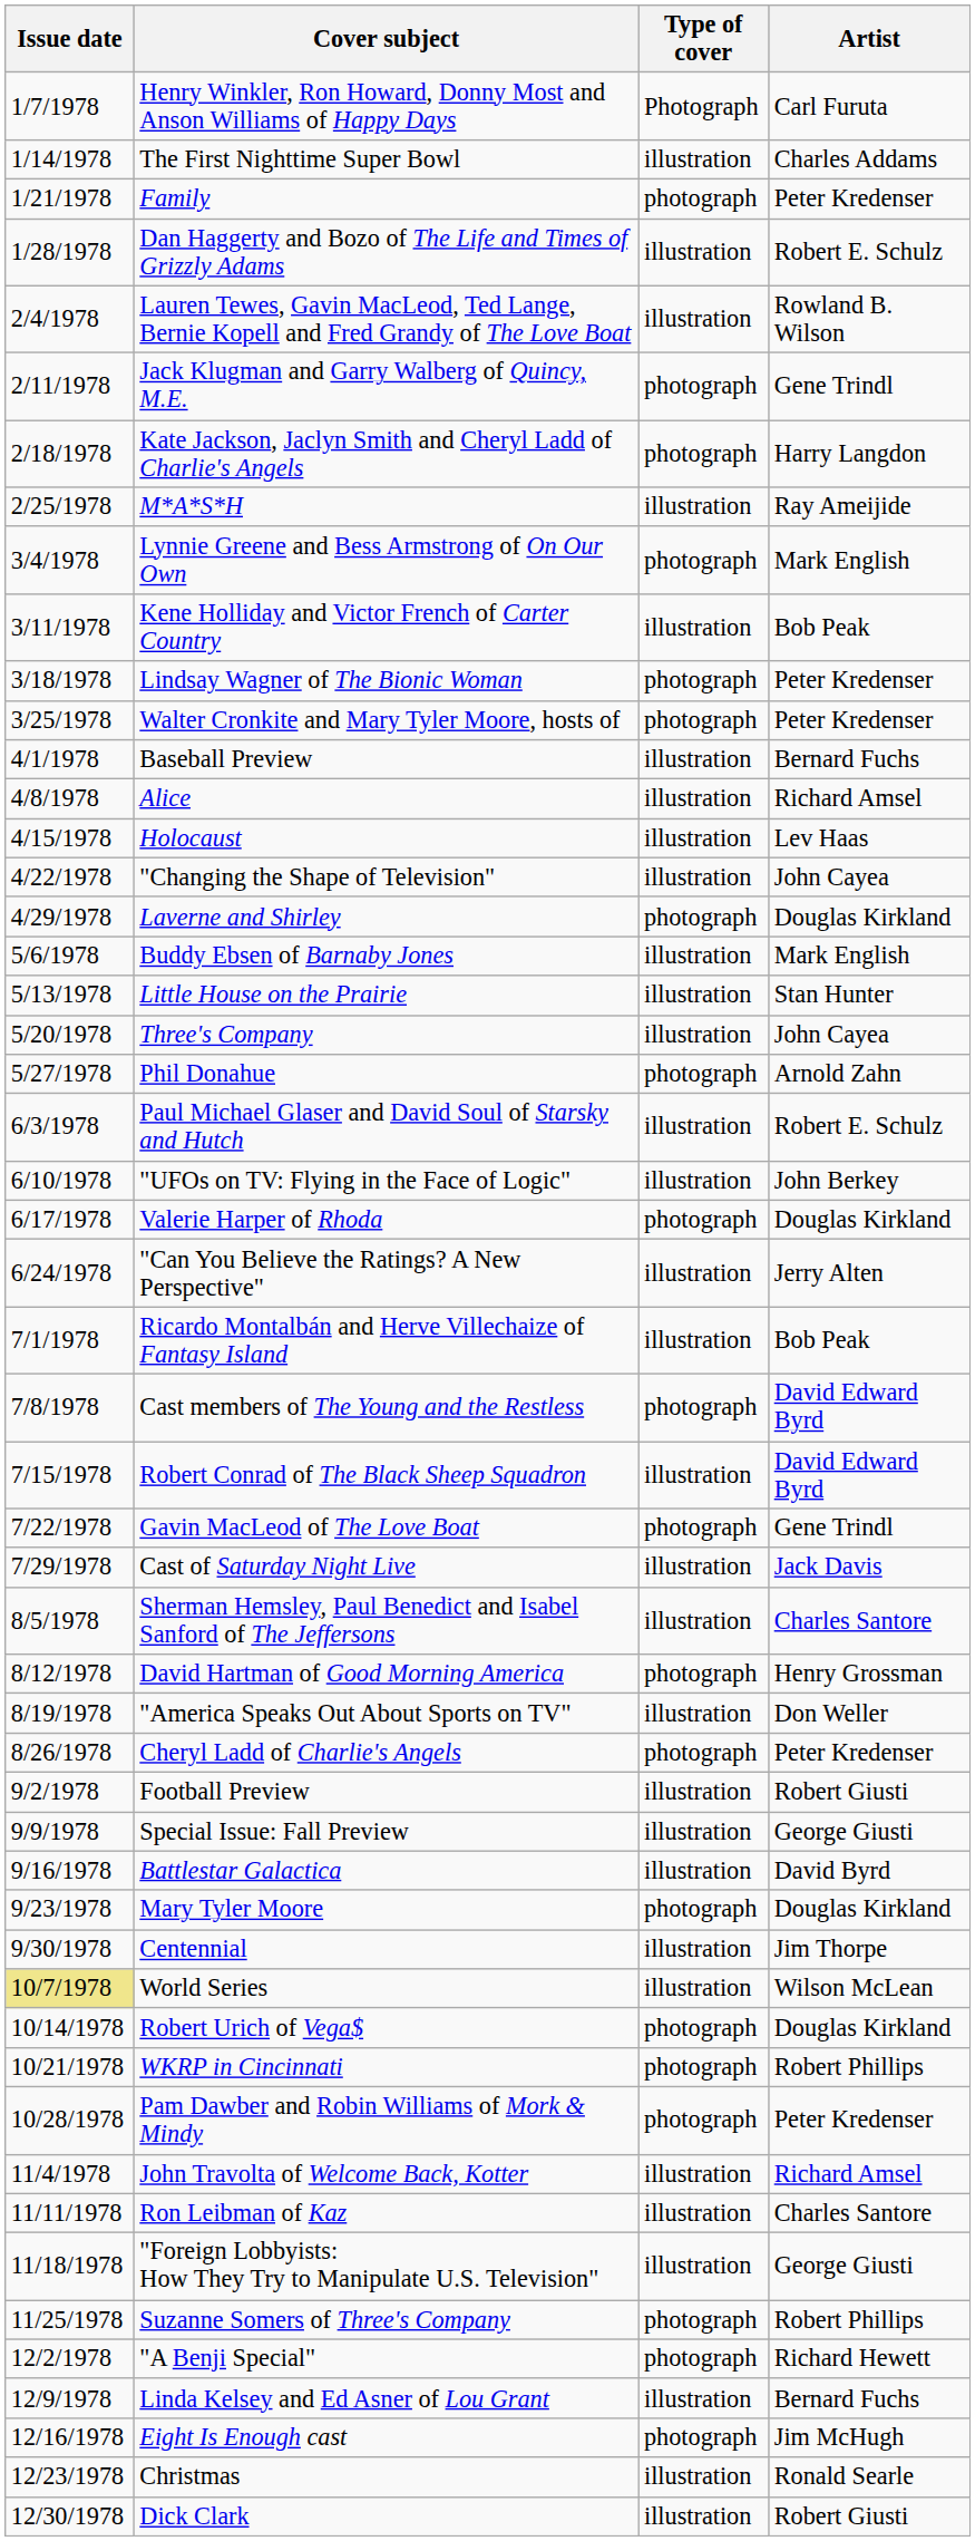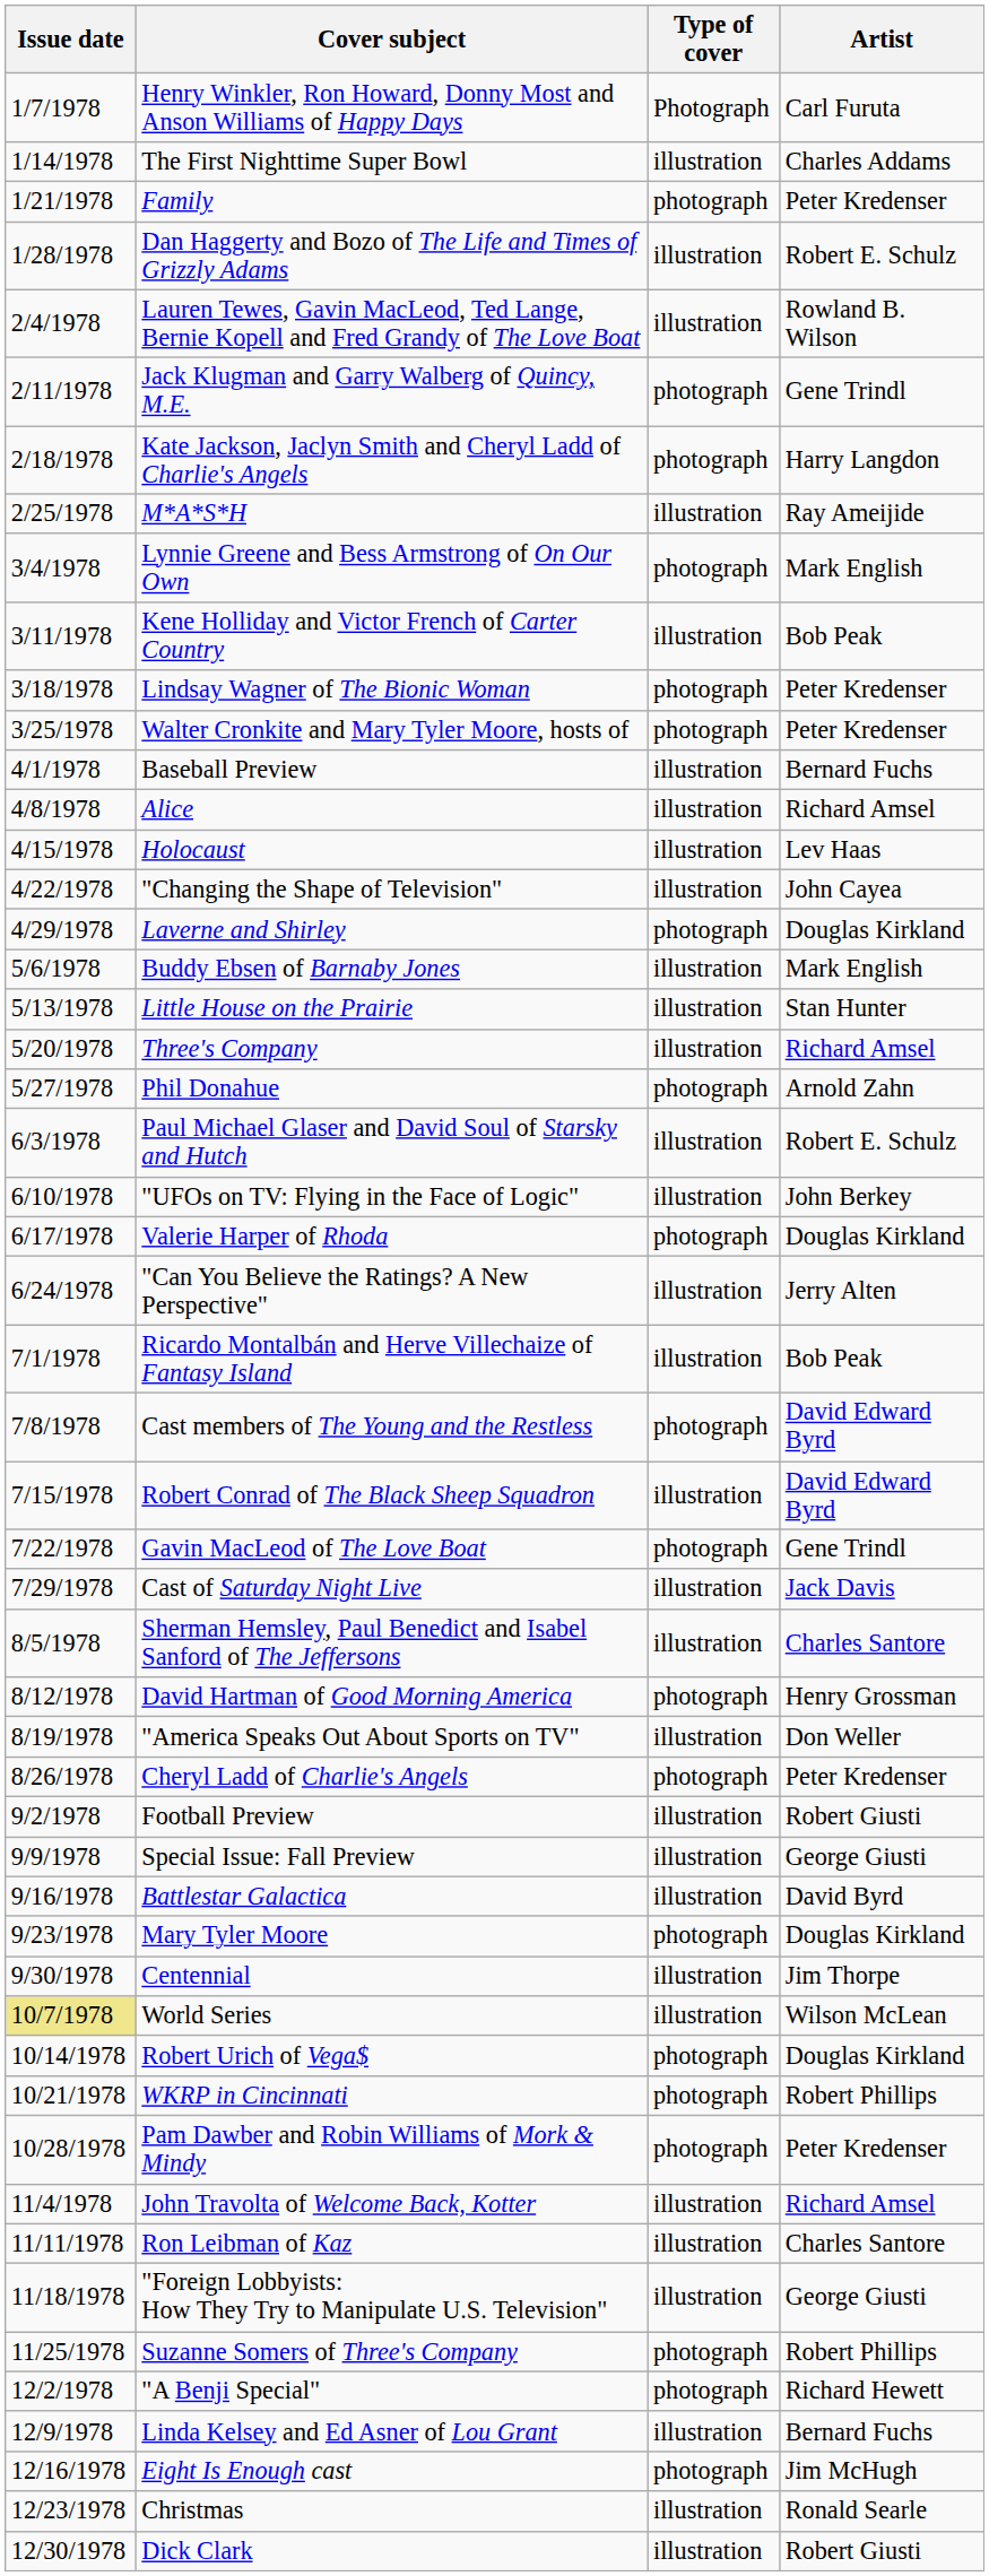 <table class="wikitable sortable" width=100% style="font-size:100%;">
 <tr>
 <th width=10%>Issue date</th>
 <th width=50%>Cover subject</th>
 <th width=10%>Type of cover</th>
 <th width=20%>Artist</th>
 </tr>
 <tr>
 <td>1/7/1978</td>
 <td><a href='#'>Henry Winkler</a>, <a href='#'>Ron Howard</a>, <a href='#'>Donny Most</a> and <a href='#'>Anson Williams</a> of <em><a href='#'>Happy Days</a></em></td>
 <td>Photograph</td>
 <td>Carl Furuta</td>
 </tr>
 <tr>
 <td>1/14/1978</td>
 <td>The First Nighttime Super Bowl</td>
 <td>illustration</td>
 <td>Charles Addams</td>
 </tr>
 <tr>
 <td>1/21/1978</td>
 <td><em><a href='#'>Family</a></em></td>
 <td>photograph</td>
 <td>Peter Kredenser</td>
 </tr>
 <tr>
 <td>1/28/1978</td>
 <td><a href='#'>Dan Haggerty</a> and Bozo of <em><a href='#'>The Life and Times of Grizzly Adams</a></em></td>
 <td>illustration</td>
 <td>Robert E. Schulz</td>
 </tr>
 <tr>
 <td>2/4/1978</td>
 <td><a href='#'>Lauren Tewes</a>, <a href='#'>Gavin MacLeod</a>, <a href='#'>Ted Lange</a>, <a href='#'>Bernie Kopell</a> and <a href='#'>Fred Grandy</a> of <em><a href='#'>The Love Boat</a></em></td>
 <td>illustration</td>
 <td>Rowland B. Wilson</td>
 </tr>
 <tr>
 <td>2/11/1978</td>
 <td><a href='#'>Jack Klugman</a> and <a href='#'>Garry Walberg</a> of <em><a href='#'>Quincy, M.E.</a></em></td>
 <td>photograph</td>
 <td>Gene Trindl</td>
 </tr>
 <tr>
 <td>2/18/1978</td>
 <td><a href='#'>Kate Jackson</a>, <a href='#'>Jaclyn Smith</a> and <a href='#'>Cheryl Ladd</a> of <em><a href='#'>Charlie's Angels</a></em></td>
 <td>photograph</td>
 <td>Harry Langdon</td>
 </tr>
 <tr>
 <td>2/25/1978</td>
 <td><em><a href='#'>M*A*S*H</a></em></td>
 <td>illustration</td>
 <td>Ray Ameijide</td>
 </tr>
 <tr>
 <td>3/4/1978</td>
 <td><a href='#'>Lynnie Greene</a> and <a href='#'>Bess Armstrong</a> of <em><a href='#'>On Our Own</a></em></td>
 <td>photograph</td>
 <td>Mark English</td>
 </tr>
 <tr>
 <td>3/11/1978</td>
 <td><a href='#'>Kene Holliday</a> and <a href='#'>Victor French</a> of <em><a href='#'>Carter Country</a></em></td>
 <td>illustration</td>
 <td>Bob Peak</td>
 </tr>
 <tr>
 <td>3/18/1978</td>
 <td><a href='#'>Lindsay Wagner</a> of <em><a href='#'>The Bionic Woman</a></em></td>
 <td>photograph</td>
 <td>Peter Kredenser</td>
 </tr>
 <tr>
 <td>3/25/1978</td>
 <td><a href='#'>Walter Cronkite</a> and <a href='#'>Mary Tyler Moore</a>, hosts of <em></em></td>
 <td>photograph</td>
 <td>Peter Kredenser</td>
 </tr>
 <tr>
 <td>4/1/1978</td>
 <td>Baseball Preview</td>
 <td>illustration</td>
 <td>Bernard Fuchs</td>
 </tr>
 <tr>
 <td>4/8/1978</td>
 <td><em><a href='#'>Alice</a></em></td>
 <td>illustration</td>
 <td>Richard Amsel</td>
 </tr>
 <tr>
 <td>4/15/1978</td>
 <td><em><a href='#'>Holocaust</a></em></td>
 <td>illustration</td>
 <td>Lev Haas</td>
 </tr>
 <tr>
 <td>4/22/1978</td>
 <td>"Changing the Shape of Television"</td>
 <td>illustration</td>
 <td>John Cayea</td>
 </tr>
 <tr>
 <td>4/29/1978</td>
 <td><em><a href='#'>Laverne and Shirley</a></em></td>
 <td>photograph</td>
 <td>Douglas Kirkland</td>
 </tr>
 <tr>
 <td>5/6/1978</td>
 <td><a href='#'>Buddy Ebsen</a> of <em><a href='#'>Barnaby Jones</a></em></td>
 <td>illustration</td>
 <td>Mark English</td>
 </tr>
 <tr>
 <td>5/13/1978</td>
 <td><em><a href='#'>Little House on the Prairie</a></em></td>
 <td>illustration</td>
 <td>Stan Hunter</td>
 </tr>
 <tr>
 <td>5/20/1978</td>
 <td><em><a href='#'>Three's Company</a></em></td>
 <td>illustration</td>
-<td>John Cayea</td>
+<td><a href='#'>Richard Amsel</a></td>
 </tr>
 <tr>
 <td>5/27/1978</td>
 <td><a href='#'>Phil Donahue</a></td>
 <td>photograph</td>
 <td>Arnold Zahn</td>
 </tr>
 <tr>
 <td>6/3/1978</td>
 <td><a href='#'>Paul Michael Glaser</a> and <a href='#'>David Soul</a> of <em><a href='#'>Starsky and Hutch</a></em></td>
 <td>illustration</td>
 <td>Robert E. Schulz</td>
 </tr>
 <tr>
 <td>6/10/1978</td>
 <td>"UFOs on TV: Flying in the Face of Logic"</td>
 <td>illustration</td>
 <td>John Berkey</td>
 </tr>
 <tr>
 <td>6/17/1978</td>
 <td><a href='#'>Valerie Harper</a> of <em><a href='#'>Rhoda</a></em></td>
 <td>photograph</td>
 <td>Douglas Kirkland</td>
 </tr>
 <tr>
 <td>6/24/1978</td>
 <td>"Can You Believe the Ratings? A New Perspective"</td>
 <td>illustration</td>
 <td>Jerry Alten</td>
 </tr>
 <tr>
 <td>7/1/1978</td>
 <td><a href='#'>Ricardo Montalbán</a> and <a href='#'>Herve Villechaize</a> of <em><a href='#'>Fantasy Island</a></em></td>
 <td>illustration</td>
 <td>Bob Peak</td>
 </tr>
 <tr>
 <td>7/8/1978</td>
 <td>Cast members of <em><a href='#'>The Young and the Restless</a></em></td>
 <td>photograph</td>
 <td><a href='#'>David Edward Byrd</a></td>
 </tr>
 <tr>
 <td>7/15/1978</td>
 <td><a href='#'>Robert Conrad</a> of <em><a href='#'>The Black Sheep Squadron</a></em></td>
 <td>illustration</td>
 <td><a href='#'>David Edward Byrd</a></td>
 </tr>
 <tr>
 <td>7/22/1978</td>
 <td><a href='#'>Gavin MacLeod</a> of <em><a href='#'>The Love Boat</a></em></td>
 <td>photograph</td>
 <td>Gene Trindl</td>
 </tr>
 <tr>
 <td>7/29/1978</td>
 <td>Cast of <em><a href='#'>Saturday Night Live</a></em></td>
 <td>illustration</td>
 <td><a href='#'>Jack Davis</a></td>
 </tr>
 <tr>
 <td>8/5/1978</td>
 <td><a href='#'>Sherman Hemsley</a>, <a href='#'>Paul Benedict</a> and <a href='#'>Isabel Sanford</a> of <em><a href='#'>The Jeffersons</a></em></td>
 <td>illustration</td>
 <td><a href='#'>Charles Santore</a></td>
 </tr>
 <tr>
 <td>8/12/1978</td>
 <td><a href='#'>David Hartman</a> of <em><a href='#'>Good Morning America</a></em></td>
 <td>photograph</td>
 <td>Henry Grossman</td>
 </tr>
 <tr>
 <td>8/19/1978</td>
 <td>"America Speaks Out About Sports on TV"</td>
 <td>illustration</td>
 <td>Don Weller</td>
 </tr>
 <tr>
 <td>8/26/1978</td>
 <td><a href='#'>Cheryl Ladd</a> of <em><a href='#'>Charlie's Angels</a></em></td>
 <td>photograph</td>
 <td>Peter Kredenser</td>
 </tr>
 <tr>
 <td>9/2/1978</td>
 <td>Football Preview</td>
 <td>illustration</td>
 <td>Robert Giusti</td>
 </tr>
 <tr>
 <td>9/9/1978</td>
 <td>Special Issue: Fall Preview</td>
 <td>illustration</td>
 <td>George Giusti</td>
 </tr>
 <tr>
 <td>9/16/1978</td>
 <td><em><a href='#'>Battlestar Galactica</a></em></td>
 <td>illustration</td>
 <td>David Byrd</td>
 </tr>
 <tr>
 <td>9/23/1978</td>
 <td><a href='#'>Mary Tyler Moore</a></td>
 <td>photograph</td>
 <td>Douglas Kirkland</td>
 </tr>
 <tr>
 <td>9/30/1978</td>
 <td><a href='#'>Centennial</a></td>
 <td>illustration</td>
 <td>Jim Thorpe</td>
 </tr>
 <tr>
 <td style="background: khaki;">10/7/1978</td>
 <td>World Series</td>
 <td>illustration</td>
 <td>Wilson McLean</td>
 </tr>
 <tr>
 <td>10/14/1978</td>
 <td><a href='#'>Robert Urich</a> of <em><a href='#'>Vega$</a></em></td>
 <td>photograph</td>
 <td>Douglas Kirkland</td>
 </tr>
 <tr>
 <td>10/21/1978</td>
 <td><em><a href='#'>WKRP in Cincinnati</a></em></td>
 <td>photograph</td>
 <td>Robert Phillips</td>
 </tr>
 <tr>
 <td>10/28/1978</td>
 <td><a href='#'>Pam Dawber</a> and <a href='#'>Robin Williams</a> of <em><a href='#'>Mork & Mindy</a></em></td>
 <td>photograph</td>
 <td>Peter Kredenser</td>
 </tr>
 <tr>
 <td>11/4/1978</td>
 <td><a href='#'>John Travolta</a> of <em><a href='#'>Welcome Back, Kotter</a></em></td>
 <td>illustration</td>
 <td><a href='#'>Richard Amsel</a></td>
 </tr>
 <tr>
 <td>11/11/1978</td>
 <td><a href='#'>Ron Leibman</a> of <em><a href='#'>Kaz</a></em></td>
 <td>illustration</td>
 <td>Charles Santore</td>
 </tr>
 <tr>
 <td>11/18/1978</td>
 <td>"Foreign Lobbyists:<br>How They Try to Manipulate U.S. Television"</td>
 <td>illustration</td>
 <td>George Giusti</td>
 </tr>
 <tr>
 <td>11/25/1978</td>
 <td><a href='#'>Suzanne Somers</a> of <em><a href='#'>Three's Company</a></em></td>
 <td>photograph</td>
 <td>Robert Phillips</td>
 </tr>
 <tr>
 <td>12/2/1978</td>
 <td>"A <a href='#'>Benji</a> Special"</td>
 <td>photograph</td>
 <td>Richard Hewett</td>
 </tr>
 <tr>
 <td>12/9/1978</td>
 <td><a href='#'>Linda Kelsey</a> and <a href='#'>Ed Asner</a> of <em><a href='#'>Lou Grant</a></em></td>
 <td>illustration</td>
 <td>Bernard Fuchs</td>
 </tr>
 <tr>
 <td>12/16/1978</td>
 <td><em><a href='#'>Eight Is Enough</a> cast</em></td>
 <td>photograph</td>
 <td>Jim McHugh</td>
 </tr>
 <tr>
 <td>12/23/1978</td>
 <td>Christmas</td>
 <td>illustration</td>
 <td>Ronald Searle</td>
 </tr>
 <tr>
 <td>12/30/1978</td>
 <td><a href='#'>Dick Clark</a></td>
 <td>illustration</td>
 <td>Robert Giusti</td>
 </tr>
 </table>
